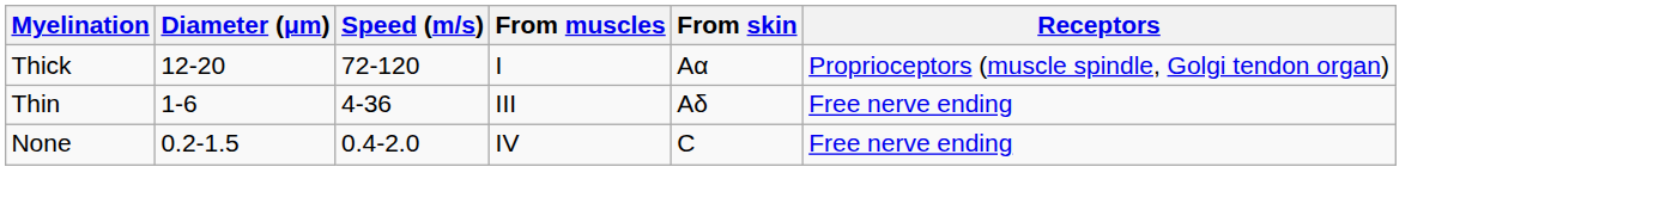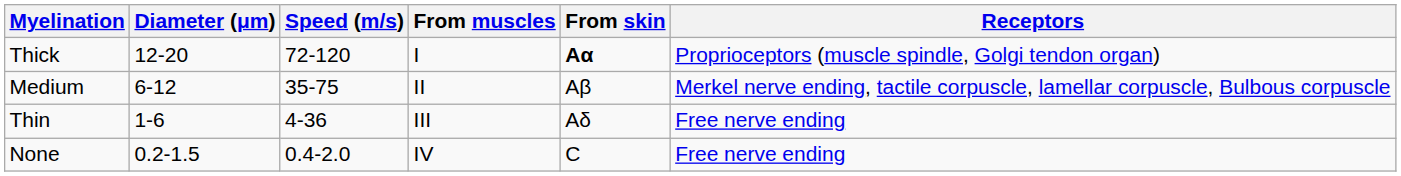 <table class="wikitable">
 <tr>
 <th><a href='#'>Myelination</a></th>
 <th><a href='#'>Diameter</a> (<a href='#'>μm</a>)</th>
 <th><a href='#'>Speed</a> (<a href='#'>m/s</a>)</th>
 <th>From <a href='#'>muscles</a></th>
 <th>From <a href='#'>skin</a></th>
 <th><a href='#'>Receptors</a></th>
 </tr>
 <tr>
 <td>Thick</td>
 <td>12-20</td>
 <td>72-120</td>
 <td>I</td>
-<td>Aα</td>
+<td><strong>Aα</strong></td>
 <td><a href='#'>Proprioceptors</a> (<a href='#'>muscle spindle</a>, <a href='#'>Golgi tendon organ</a>)</td>
+</tr>
+<tr>
+<td>Medium</td>
+<td>6-12</td>
+<td>35-75</td>
+<td>II</td>
+<td>Aβ</td>
+<td><a href='#'>Merkel nerve ending</a>, <a href='#'>tactile corpuscle</a>, <a href='#'>lamellar corpuscle</a>, <a href='#'>Bulbous corpuscle</a></td>
 </tr>
 <tr>
 <td>Thin</td>
 <td>1-6</td>
 <td>4-36</td>
 <td>III</td>
 <td>Aδ</td>
 <td><a href='#'>Free nerve ending</a></td>
 </tr>
 <tr>
 <td>None</td>
 <td>0.2-1.5</td>
 <td>0.4-2.0</td>
 <td>IV</td>
 <td>C</td>
 <td><a href='#'>Free nerve ending</a></td>
 </tr>
 </table>
